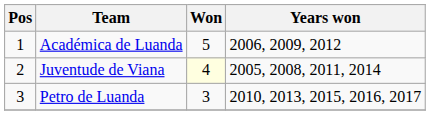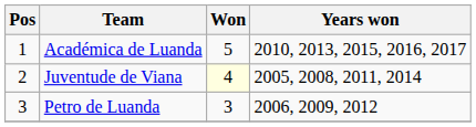 <table class="wikitable" style="font-size:90%;">
 <tr>
 <th>Pos</th>
 <th>Team</th>
 <th>Won</th>
 <th>Years won</th>
 </tr>
 <tr>
 <td align=center>1</td>
 <td><a href='#'>Académica de Luanda</a></td>
 <td align=center>5</td>
-<td>2006, 2009, 2012</td>
+<td>2010, 2013, 2015, 2016, 2017</td>
 </tr>
 <tr>
 <td align=center>2</td>
 <td><a href='#'>Juventude de Viana</a></td>
 <td align=center style="background: lightyellow;">4</td>
 <td>2005, 2008, 2011, 2014</td>
 </tr>
 <tr>
 <td align=center>3</td>
 <td><a href='#'>Petro de Luanda</a></td>
 <td align=center>3</td>
-<td>2010, 2013, 2015, 2016, 2017</td>
+<td>2006, 2009, 2012</td>
 </tr>
 <tr>
 </tr>
 </table>
